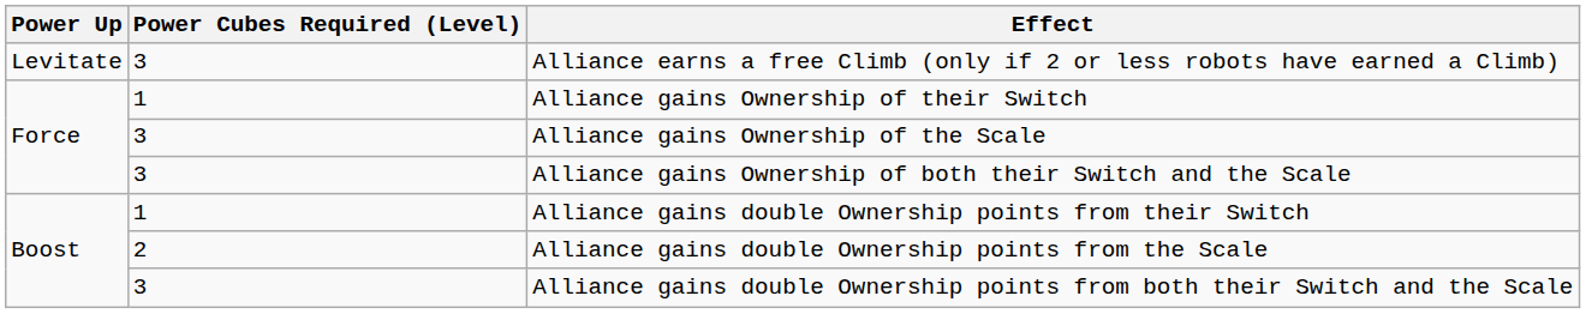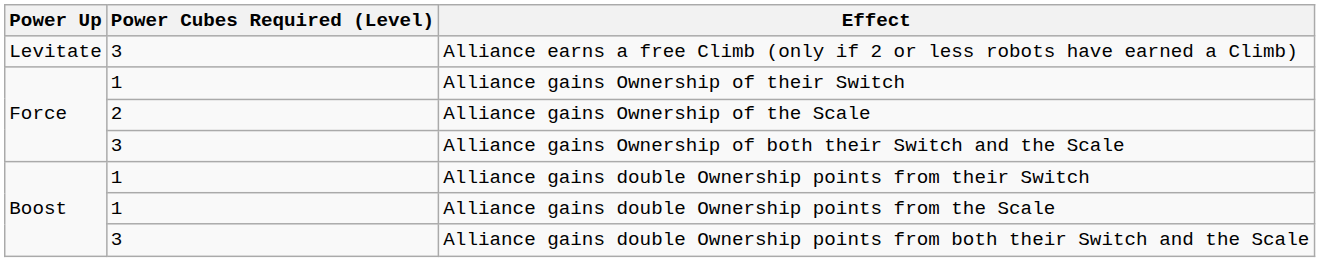 <table class="wikitable">
 <tr>
 <th>Power Up</th>
 <th>Power Cubes Required (Level)</th>
 <th>Effect</th>
 </tr>
 <tr>
 <td>Levitate</td>
 <td>3</td>
 <td>Alliance earns a free Climb (only if 2 or less robots have earned a Climb)</td>
 </tr>
 <tr>
 <td rowspan="3">Force</td>
 <td>1</td>
 <td>Alliance gains Ownership of their Switch</td>
 </tr>
 <tr>
-<td>3</td>
+<td>2</td>
 <td>Alliance gains Ownership of the Scale</td>
 </tr>
 <tr>
 <td>3</td>
 <td>Alliance gains Ownership of both their Switch and the Scale</td>
 </tr>
 <tr>
 <td rowspan="3">Boost</td>
 <td>1</td>
 <td>Alliance gains double Ownership points from their Switch</td>
 </tr>
 <tr>
-<td>2</td>
+<td>1</td>
 <td>Alliance gains double Ownership points from the Scale</td>
 </tr>
 <tr>
 <td>3</td>
 <td>Alliance gains double Ownership points from both their Switch and the Scale</td>
 </tr>
 </table>
